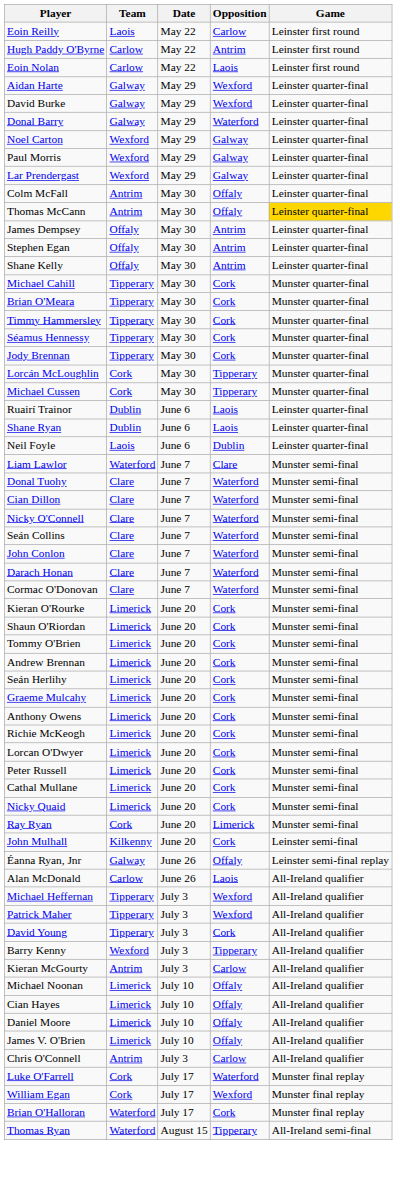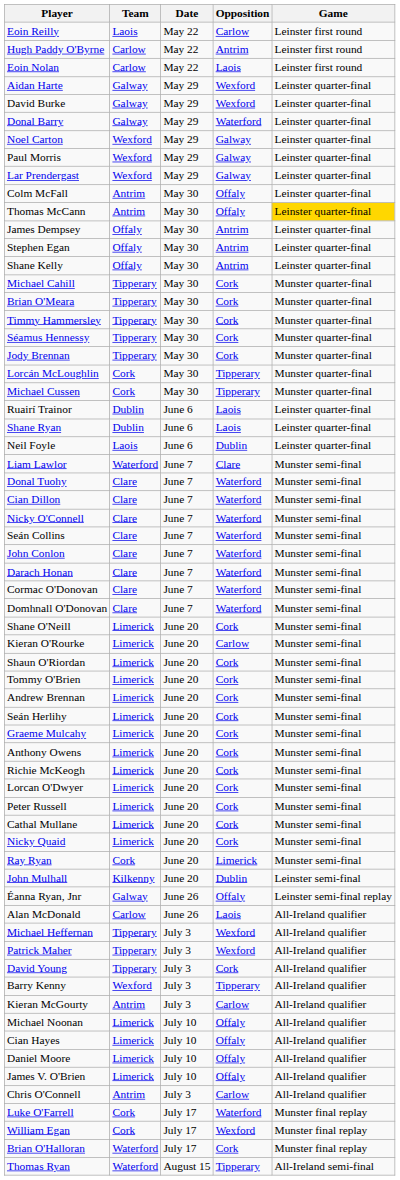 <table class="wikitable">
 <tr>
 <th>Player</th>
 <th>Team</th>
 <th>Date</th>
 <th>Opposition</th>
 <th>Game</th>
 </tr>
 <tr>
 <td><a href='#'>Eoin Reilly</a></td>
 <td><a href='#'>Laois</a></td>
 <td>May 22</td>
 <td><a href='#'>Carlow</a></td>
 <td>Leinster first round</td>
 </tr>
 <tr>
 <td><a href='#'>Hugh Paddy O'Byrne</a></td>
 <td><a href='#'>Carlow</a></td>
 <td>May 22</td>
 <td><a href='#'>Antrim</a></td>
 <td>Leinster first round</td>
 </tr>
 <tr>
 <td><a href='#'>Eoin Nolan</a></td>
 <td><a href='#'>Carlow</a></td>
 <td>May 22</td>
 <td><a href='#'>Laois</a></td>
 <td>Leinster first round</td>
 </tr>
 <tr>
 <td><a href='#'>Aidan Harte</a></td>
 <td><a href='#'>Galway</a></td>
 <td>May 29</td>
 <td><a href='#'>Wexford</a></td>
 <td>Leinster quarter-final</td>
 </tr>
 <tr>
 <td>David Burke</td>
 <td><a href='#'>Galway</a></td>
 <td>May 29</td>
 <td><a href='#'>Wexford</a></td>
 <td>Leinster quarter-final</td>
 </tr>
 <tr>
 <td><a href='#'>Donal Barry</a></td>
 <td><a href='#'>Galway</a></td>
 <td>May 29</td>
 <td><a href='#'>Waterford</a></td>
 <td>Leinster quarter-final</td>
 </tr>
 <tr>
 <td><a href='#'>Noel Carton</a></td>
 <td><a href='#'>Wexford</a></td>
 <td>May 29</td>
 <td><a href='#'>Galway</a></td>
 <td>Leinster quarter-final</td>
 </tr>
 <tr>
 <td>Paul Morris</td>
 <td><a href='#'>Wexford</a></td>
 <td>May 29</td>
 <td><a href='#'>Galway</a></td>
 <td>Leinster quarter-final</td>
 </tr>
 <tr>
 <td><a href='#'>Lar Prendergast</a></td>
 <td><a href='#'>Wexford</a></td>
 <td>May 29</td>
 <td><a href='#'>Galway</a></td>
 <td>Leinster quarter-final</td>
 </tr>
 <tr>
 <td>Colm McFall</td>
 <td><a href='#'>Antrim</a></td>
 <td>May 30</td>
 <td><a href='#'>Offaly</a></td>
 <td>Leinster quarter-final</td>
 </tr>
 <tr>
 <td>Thomas McCann</td>
 <td><a href='#'>Antrim</a></td>
 <td>May 30</td>
 <td><a href='#'>Offaly</a></td>
 <td style="background: gold;">Leinster quarter-final</td>
 </tr>
 <tr>
 <td>James Dempsey</td>
 <td><a href='#'>Offaly</a></td>
 <td>May 30</td>
 <td><a href='#'>Antrim</a></td>
 <td>Leinster quarter-final</td>
 </tr>
 <tr>
 <td>Stephen Egan</td>
 <td><a href='#'>Offaly</a></td>
 <td>May 30</td>
 <td><a href='#'>Antrim</a></td>
 <td>Leinster quarter-final</td>
 </tr>
 <tr>
 <td>Shane Kelly</td>
 <td><a href='#'>Offaly</a></td>
 <td>May 30</td>
 <td><a href='#'>Antrim</a></td>
 <td>Leinster quarter-final</td>
 </tr>
 <tr>
 <td><a href='#'>Michael Cahill</a></td>
 <td><a href='#'>Tipperary</a></td>
 <td>May 30</td>
 <td><a href='#'>Cork</a></td>
 <td>Munster quarter-final</td>
 </tr>
 <tr>
 <td><a href='#'>Brian O'Meara</a></td>
 <td><a href='#'>Tipperary</a></td>
 <td>May 30</td>
 <td><a href='#'>Cork</a></td>
 <td>Munster quarter-final</td>
 </tr>
 <tr>
 <td><a href='#'>Timmy Hammersley</a></td>
 <td><a href='#'>Tipperary</a></td>
 <td>May 30</td>
 <td><a href='#'>Cork</a></td>
 <td>Munster quarter-final</td>
 </tr>
 <tr>
 <td><a href='#'>Séamus Hennessy</a></td>
 <td><a href='#'>Tipperary</a></td>
 <td>May 30</td>
 <td><a href='#'>Cork</a></td>
 <td>Munster quarter-final</td>
 </tr>
 <tr>
 <td><a href='#'>Jody Brennan</a></td>
 <td><a href='#'>Tipperary</a></td>
 <td>May 30</td>
 <td><a href='#'>Cork</a></td>
 <td>Munster quarter-final</td>
 </tr>
 <tr>
 <td><a href='#'>Lorcán McLoughlin</a></td>
 <td><a href='#'>Cork</a></td>
 <td>May 30</td>
 <td><a href='#'>Tipperary</a></td>
 <td>Munster quarter-final</td>
 </tr>
 <tr>
 <td><a href='#'>Michael Cussen</a></td>
 <td><a href='#'>Cork</a></td>
 <td>May 30</td>
 <td><a href='#'>Tipperary</a></td>
 <td>Munster quarter-final</td>
 </tr>
 <tr>
 <td>Ruairí Trainor</td>
 <td><a href='#'>Dublin</a></td>
 <td>June 6</td>
 <td><a href='#'>Laois</a></td>
 <td>Leinster quarter-final</td>
 </tr>
 <tr>
 <td><a href='#'>Shane Ryan</a></td>
 <td><a href='#'>Dublin</a></td>
 <td>June 6</td>
 <td><a href='#'>Laois</a></td>
 <td>Leinster quarter-final</td>
 </tr>
 <tr>
 <td>Neil Foyle</td>
 <td><a href='#'>Laois</a></td>
 <td>June 6</td>
 <td><a href='#'>Dublin</a></td>
 <td>Leinster quarter-final</td>
 </tr>
 <tr>
 <td><a href='#'>Liam Lawlor</a></td>
 <td><a href='#'>Waterford</a></td>
 <td>June 7</td>
 <td><a href='#'>Clare</a></td>
 <td>Munster semi-final</td>
 </tr>
 <tr>
 <td><a href='#'>Donal Tuohy</a></td>
 <td><a href='#'>Clare</a></td>
 <td>June 7</td>
 <td><a href='#'>Waterford</a></td>
 <td>Munster semi-final</td>
 </tr>
 <tr>
 <td><a href='#'>Cian Dillon</a></td>
 <td><a href='#'>Clare</a></td>
 <td>June 7</td>
 <td><a href='#'>Waterford</a></td>
 <td>Munster semi-final</td>
 </tr>
 <tr>
 <td><a href='#'>Nicky O'Connell</a></td>
 <td><a href='#'>Clare</a></td>
 <td>June 7</td>
 <td><a href='#'>Waterford</a></td>
 <td>Munster semi-final</td>
 </tr>
 <tr>
 <td>Seán Collins</td>
 <td><a href='#'>Clare</a></td>
 <td>June 7</td>
 <td><a href='#'>Waterford</a></td>
 <td>Munster semi-final</td>
 </tr>
 <tr>
 <td><a href='#'>John Conlon</a></td>
 <td><a href='#'>Clare</a></td>
 <td>June 7</td>
 <td><a href='#'>Waterford</a></td>
 <td>Munster semi-final</td>
 </tr>
 <tr>
 <td><a href='#'>Darach Honan</a></td>
 <td><a href='#'>Clare</a></td>
 <td>June 7</td>
 <td><a href='#'>Waterford</a></td>
 <td>Munster semi-final</td>
 </tr>
 <tr>
 <td>Cormac O'Donovan</td>
 <td><a href='#'>Clare</a></td>
 <td>June 7</td>
 <td><a href='#'>Waterford</a></td>
 <td>Munster semi-final</td>
 </tr>
 <tr>
+<td>Domhnall O'Donovan</td>
+<td><a href='#'>Clare</a></td>
+<td>June 7</td>
+<td><a href='#'>Waterford</a></td>
+<td>Munster semi-final</td>
+</tr>
+<tr>
+<td>Shane O'Neill</td>
+<td><a href='#'>Limerick</a></td>
+<td>June 20</td>
+<td><a href='#'>Cork</a></td>
+<td>Munster semi-final</td>
+</tr>
+<tr>
 <td>Kieran O'Rourke</td>
 <td><a href='#'>Limerick</a></td>
 <td>June 20</td>
-<td><a href='#'>Cork</a></td>
+<td><a href='#'>Carlow</a></td>
 <td>Munster semi-final</td>
 </tr>
 <tr>
 <td>Shaun O'Riordan</td>
 <td><a href='#'>Limerick</a></td>
 <td>June 20</td>
 <td><a href='#'>Cork</a></td>
 <td>Munster semi-final</td>
 </tr>
 <tr>
 <td>Tommy O'Brien</td>
 <td><a href='#'>Limerick</a></td>
 <td>June 20</td>
 <td><a href='#'>Cork</a></td>
 <td>Munster semi-final</td>
 </tr>
 <tr>
 <td>Andrew Brennan</td>
 <td><a href='#'>Limerick</a></td>
 <td>June 20</td>
 <td><a href='#'>Cork</a></td>
 <td>Munster semi-final</td>
 </tr>
 <tr>
 <td>Seán Herlihy</td>
 <td><a href='#'>Limerick</a></td>
 <td>June 20</td>
 <td><a href='#'>Cork</a></td>
 <td>Munster semi-final</td>
 </tr>
 <tr>
 <td><a href='#'>Graeme Mulcahy</a></td>
 <td><a href='#'>Limerick</a></td>
 <td>June 20</td>
 <td><a href='#'>Cork</a></td>
 <td>Munster semi-final</td>
 </tr>
 <tr>
 <td>Anthony Owens</td>
 <td><a href='#'>Limerick</a></td>
 <td>June 20</td>
 <td><a href='#'>Cork</a></td>
 <td>Munster semi-final</td>
 </tr>
 <tr>
 <td>Richie McKeogh</td>
 <td><a href='#'>Limerick</a></td>
 <td>June 20</td>
 <td><a href='#'>Cork</a></td>
 <td>Munster semi-final</td>
 </tr>
 <tr>
 <td>Lorcan O'Dwyer</td>
 <td><a href='#'>Limerick</a></td>
 <td>June 20</td>
 <td><a href='#'>Cork</a></td>
 <td>Munster semi-final</td>
 </tr>
 <tr>
 <td>Peter Russell</td>
 <td><a href='#'>Limerick</a></td>
 <td>June 20</td>
 <td><a href='#'>Cork</a></td>
 <td>Munster semi-final</td>
 </tr>
 <tr>
 <td>Cathal Mullane</td>
 <td><a href='#'>Limerick</a></td>
 <td>June 20</td>
 <td><a href='#'>Cork</a></td>
 <td>Munster semi-final</td>
 </tr>
 <tr>
 <td><a href='#'>Nicky Quaid</a></td>
 <td><a href='#'>Limerick</a></td>
 <td>June 20</td>
 <td><a href='#'>Cork</a></td>
 <td>Munster semi-final</td>
 </tr>
 <tr>
 <td><a href='#'>Ray Ryan</a></td>
 <td><a href='#'>Cork</a></td>
 <td>June 20</td>
 <td><a href='#'>Limerick</a></td>
 <td>Munster semi-final</td>
 </tr>
 <tr>
 <td><a href='#'>John Mulhall</a></td>
 <td><a href='#'>Kilkenny</a></td>
 <td>June 20</td>
-<td><a href='#'>Cork</a></td>
+<td><a href='#'>Dublin</a></td>
 <td>Leinster semi-final</td>
 </tr>
 <tr>
 <td>Éanna Ryan, Jnr</td>
 <td><a href='#'>Galway</a></td>
 <td>June 26</td>
 <td><a href='#'>Offaly</a></td>
 <td>Leinster semi-final replay</td>
 </tr>
 <tr>
 <td>Alan McDonald</td>
 <td><a href='#'>Carlow</a></td>
 <td>June 26</td>
 <td><a href='#'>Laois</a></td>
 <td>All-Ireland qualifier</td>
 </tr>
 <tr>
 <td><a href='#'>Michael Heffernan</a></td>
 <td><a href='#'>Tipperary</a></td>
 <td>July 3</td>
 <td><a href='#'>Wexford</a></td>
 <td>All-Ireland qualifier</td>
 </tr>
 <tr>
 <td><a href='#'>Patrick Maher</a></td>
 <td><a href='#'>Tipperary</a></td>
 <td>July 3</td>
 <td><a href='#'>Wexford</a></td>
 <td>All-Ireland qualifier</td>
 </tr>
 <tr>
 <td><a href='#'>David Young</a></td>
 <td><a href='#'>Tipperary</a></td>
 <td>July 3</td>
 <td><a href='#'>Cork</a></td>
 <td>All-Ireland qualifier</td>
 </tr>
 <tr>
 <td>Barry Kenny</td>
 <td><a href='#'>Wexford</a></td>
 <td>July 3</td>
 <td><a href='#'>Tipperary</a></td>
 <td>All-Ireland qualifier</td>
 </tr>
 <tr>
 <td>Kieran McGourty</td>
 <td><a href='#'>Antrim</a></td>
 <td>July 3</td>
 <td><a href='#'>Carlow</a></td>
 <td>All-Ireland qualifier</td>
 </tr>
 <tr>
 <td>Michael Noonan</td>
 <td><a href='#'>Limerick</a></td>
 <td>July 10</td>
 <td><a href='#'>Offaly</a></td>
 <td>All-Ireland qualifier</td>
 </tr>
 <tr>
 <td>Cian Hayes</td>
 <td><a href='#'>Limerick</a></td>
 <td>July 10</td>
 <td><a href='#'>Offaly</a></td>
 <td>All-Ireland qualifier</td>
 </tr>
 <tr>
 <td>Daniel Moore</td>
 <td><a href='#'>Limerick</a></td>
 <td>July 10</td>
 <td><a href='#'>Offaly</a></td>
 <td>All-Ireland qualifier</td>
 </tr>
 <tr>
 <td>James V. O'Brien</td>
 <td><a href='#'>Limerick</a></td>
 <td>July 10</td>
 <td><a href='#'>Offaly</a></td>
 <td>All-Ireland qualifier</td>
 </tr>
 <tr>
 <td>Chris O'Connell</td>
 <td><a href='#'>Antrim</a></td>
 <td>July 3</td>
 <td><a href='#'>Carlow</a></td>
 <td>All-Ireland qualifier</td>
 </tr>
 <tr>
 <td><a href='#'>Luke O'Farrell</a></td>
 <td><a href='#'>Cork</a></td>
 <td>July 17</td>
 <td><a href='#'>Waterford</a></td>
 <td>Munster final replay</td>
 </tr>
 <tr>
 <td><a href='#'>William Egan</a></td>
 <td><a href='#'>Cork</a></td>
 <td>July 17</td>
 <td><a href='#'>Wexford</a></td>
 <td>Munster final replay</td>
 </tr>
 <tr>
 <td><a href='#'>Brian O'Halloran</a></td>
 <td><a href='#'>Waterford</a></td>
 <td>July 17</td>
 <td><a href='#'>Cork</a></td>
 <td>Munster final replay</td>
 </tr>
 <tr>
 <td><a href='#'>Thomas Ryan</a></td>
 <td><a href='#'>Waterford</a></td>
 <td>August 15</td>
 <td><a href='#'>Tipperary</a></td>
 <td>All-Ireland semi-final</td>
 </tr>
 </table>
